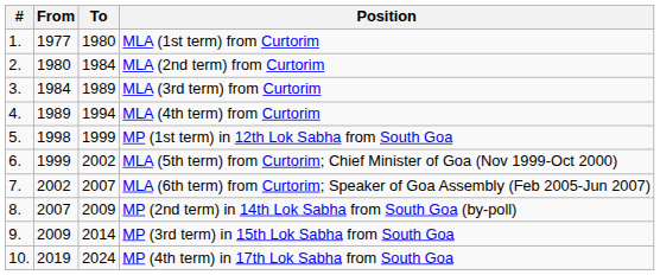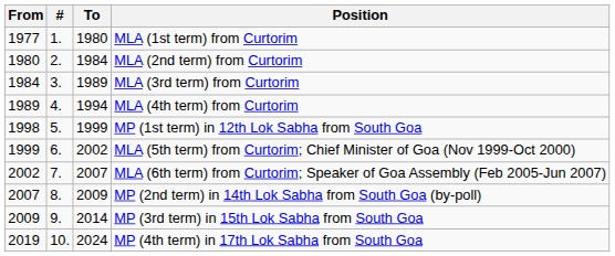 <table class="wikitable">
 <tr>
+<th>From</th>
 <th>#</th>
-<th>From</th>
 <th>To</th>
 <th>Position</th>
 </tr>
 <tr>
+<td>1977</td>
 <td>1.</td>
-<td>1977</td>
 <td>1980</td>
 <td><a href='#'>MLA</a> (1st term) from <a href='#'>Curtorim</a></td>
 </tr>
 <tr>
+<td>1980</td>
 <td>2.</td>
-<td>1980</td>
 <td>1984</td>
 <td><a href='#'>MLA</a> (2nd term) from <a href='#'>Curtorim</a></td>
 </tr>
 <tr>
+<td>1984</td>
 <td>3.</td>
-<td>1984</td>
 <td>1989</td>
 <td><a href='#'>MLA</a> (3rd term) from <a href='#'>Curtorim</a></td>
 </tr>
 <tr>
+<td>1989</td>
 <td>4.</td>
-<td>1989</td>
 <td>1994</td>
 <td><a href='#'>MLA</a> (4th term) from <a href='#'>Curtorim</a></td>
 </tr>
 <tr>
+<td>1998</td>
 <td>5.</td>
-<td>1998</td>
 <td>1999</td>
 <td><a href='#'>MP</a> (1st term) in <a href='#'>12th Lok Sabha</a> from <a href='#'>South Goa</a></td>
 </tr>
 <tr>
+<td>1999</td>
 <td>6.</td>
-<td>1999</td>
 <td>2002</td>
 <td><a href='#'>MLA</a> (5th term) from <a href='#'>Curtorim</a>; Chief Minister of Goa (Nov 1999-Oct 2000)</td>
 </tr>
 <tr>
+<td>2002</td>
 <td>7.</td>
-<td>2002</td>
 <td>2007</td>
 <td><a href='#'>MLA</a> (6th term) from <a href='#'>Curtorim</a>; Speaker of Goa Assembly (Feb 2005-Jun 2007)</td>
 </tr>
 <tr>
+<td>2007</td>
 <td>8.</td>
-<td>2007</td>
 <td>2009</td>
 <td><a href='#'>MP</a> (2nd term) in <a href='#'>14th Lok Sabha</a> from <a href='#'>South Goa</a> (by-poll)</td>
 </tr>
 <tr>
+<td>2009</td>
 <td>9.</td>
-<td>2009</td>
 <td>2014</td>
 <td><a href='#'>MP</a> (3rd term) in <a href='#'>15th Lok Sabha</a> from <a href='#'>South Goa</a></td>
 </tr>
 <tr>
+<td>2019</td>
 <td>10.</td>
-<td>2019</td>
 <td>2024</td>
 <td><a href='#'>MP</a> (4th term) in <a href='#'>17th Lok Sabha</a> from <a href='#'>South Goa</a></td>
 </tr>
 </table>
